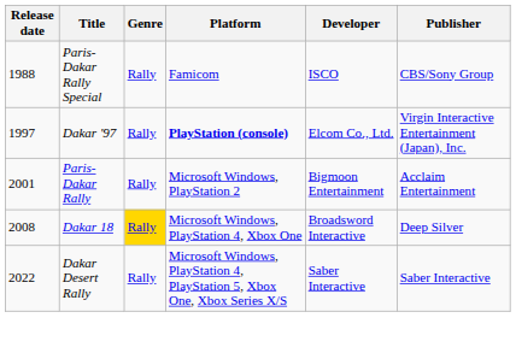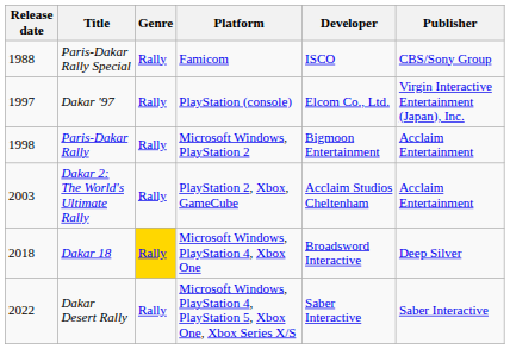 <table class="wikitable sortable">
 <tr>
 <th>Release date</th>
 <th>Title</th>
 <th>Genre</th>
 <th>Platform</th>
 <th>Developer</th>
 <th>Publisher</th>
 </tr>
 <tr>
 <td>1988</td>
 <td><em>Paris-Dakar Rally Special</em></td>
 <td><a href='#'>Rally</a></td>
 <td><a href='#'>Famicom</a></td>
 <td><a href='#'>ISCO</a></td>
 <td><a href='#'>CBS/Sony Group</a></td>
 </tr>
 <tr>
 <td>1997</td>
 <td><em>Dakar '97</em></td>
 <td><a href='#'>Rally</a></td>
-<td><strong><a href='#'>PlayStation (console)</a></strong></td>
+<td><a href='#'>PlayStation (console)</a></td>
 <td><a href='#'>Elcom Co., Ltd.</a></td>
 <td><a href='#'>Virgin Interactive Entertainment (Japan), Inc.</a></td>
 </tr>
 <tr>
-<td>2001</td>
+<td>1998</td>
 <td><em><a href='#'>Paris-Dakar Rally</a></em></td>
 <td><a href='#'>Rally</a></td>
 <td><a href='#'>Microsoft Windows</a>, <a href='#'>PlayStation 2</a></td>
 <td><a href='#'>Bigmoon Entertainment</a></td>
 <td><a href='#'>Acclaim Entertainment</a></td>
 </tr>
 <tr>
-<td>2008</td>
+<td>2003</td>
+<td><em><a href='#'>Dakar 2: The World's Ultimate Rally</a></em></td>
+<td><a href='#'>Rally</a></td>
+<td><a href='#'>PlayStation 2</a>, <a href='#'>Xbox</a>, <a href='#'>GameCube</a></td>
+<td><a href='#'>Acclaim Studios Cheltenham</a></td>
+<td><a href='#'>Acclaim Entertainment</a></td>
+</tr>
+<tr>
+<td>2018</td>
 <td><em><a href='#'>Dakar 18</a></em></td>
 <td style="background: gold;"><a href='#'>Rally</a></td>
 <td><a href='#'>Microsoft Windows</a>, <a href='#'>PlayStation 4</a>, <a href='#'>Xbox One</a></td>
 <td><a href='#'>Broadsword Interactive</a></td>
 <td><a href='#'>Deep Silver</a></td>
 </tr>
 <tr>
 <td>2022</td>
 <td><em>Dakar Desert Rally</em></td>
 <td><a href='#'>Rally</a></td>
 <td><a href='#'>Microsoft Windows</a>, <a href='#'>PlayStation 4</a>, <a href='#'>PlayStation 5</a>, <a href='#'>Xbox One</a>, <a href='#'>Xbox Series X/S</a></td>
 <td><a href='#'>Saber Interactive</a></td>
 <td><a href='#'>Saber Interactive</a></td>
 </tr>
 </table>
